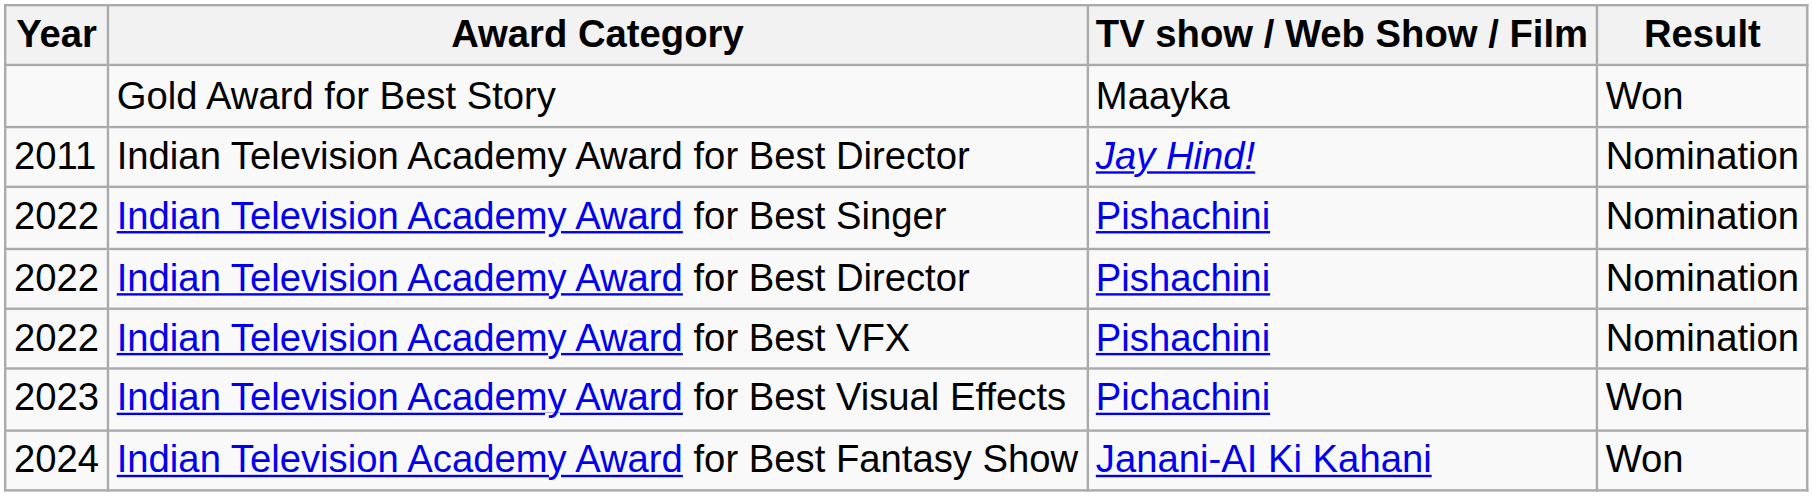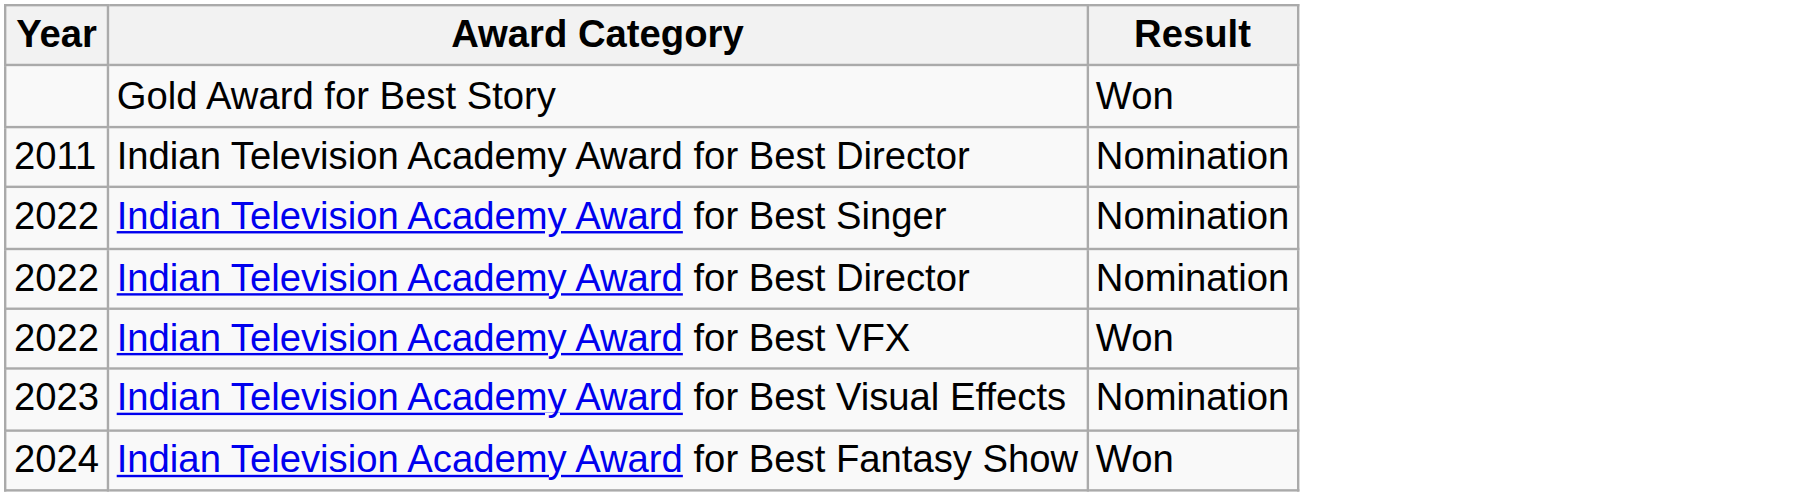 <table class="wikitable">
 <tr>
 <th>Year</th>
 <th>Award Category</th>
-<th>TV show / Web Show / Film</th>
 <th>Result</th>
 </tr>
 <tr>
 <td></td>
 <td>Gold Award for Best Story</td>
-<td>Maayka</td>
 <td>Won</td>
 </tr>
 <tr>
 <td>2011</td>
 <td>Indian Television Academy Award for Best Director</td>
-<td><em><a href='#'>Jay Hind!</a></em></td>
 <td>Nomination</td>
 </tr>
 <tr>
 <td>2022</td>
 <td><a href='#'>Indian Television Academy Award</a> for Best Singer</td>
-<td><a href='#'>Pishachini</a></td>
 <td>Nomination</td>
 </tr>
 <tr>
 <td>2022</td>
 <td><a href='#'>Indian Television Academy Award</a> for Best Director</td>
-<td><a href='#'>Pishachini</a></td>
 <td>Nomination</td>
 </tr>
 <tr>
 <td>2022</td>
 <td><a href='#'>Indian Television Academy Award</a> for Best VFX</td>
-<td><a href='#'>Pishachini</a></td>
-<td>Nomination</td>
+<td>Won</td>
 </tr>
 <tr>
 <td>2023</td>
 <td><a href='#'>Indian Television Academy Award</a> for Best Visual Effects</td>
-<td><a href='#'>Pichachini</a></td>
-<td>Won</td>
+<td>Nomination</td>
 </tr>
 <tr>
 <td>2024</td>
 <td><a href='#'>Indian Television Academy Award</a> for Best Fantasy Show</td>
-<td><a href='#'>Janani-AI Ki Kahani</a></td>
 <td>Won</td>
 </tr>
 </table>
